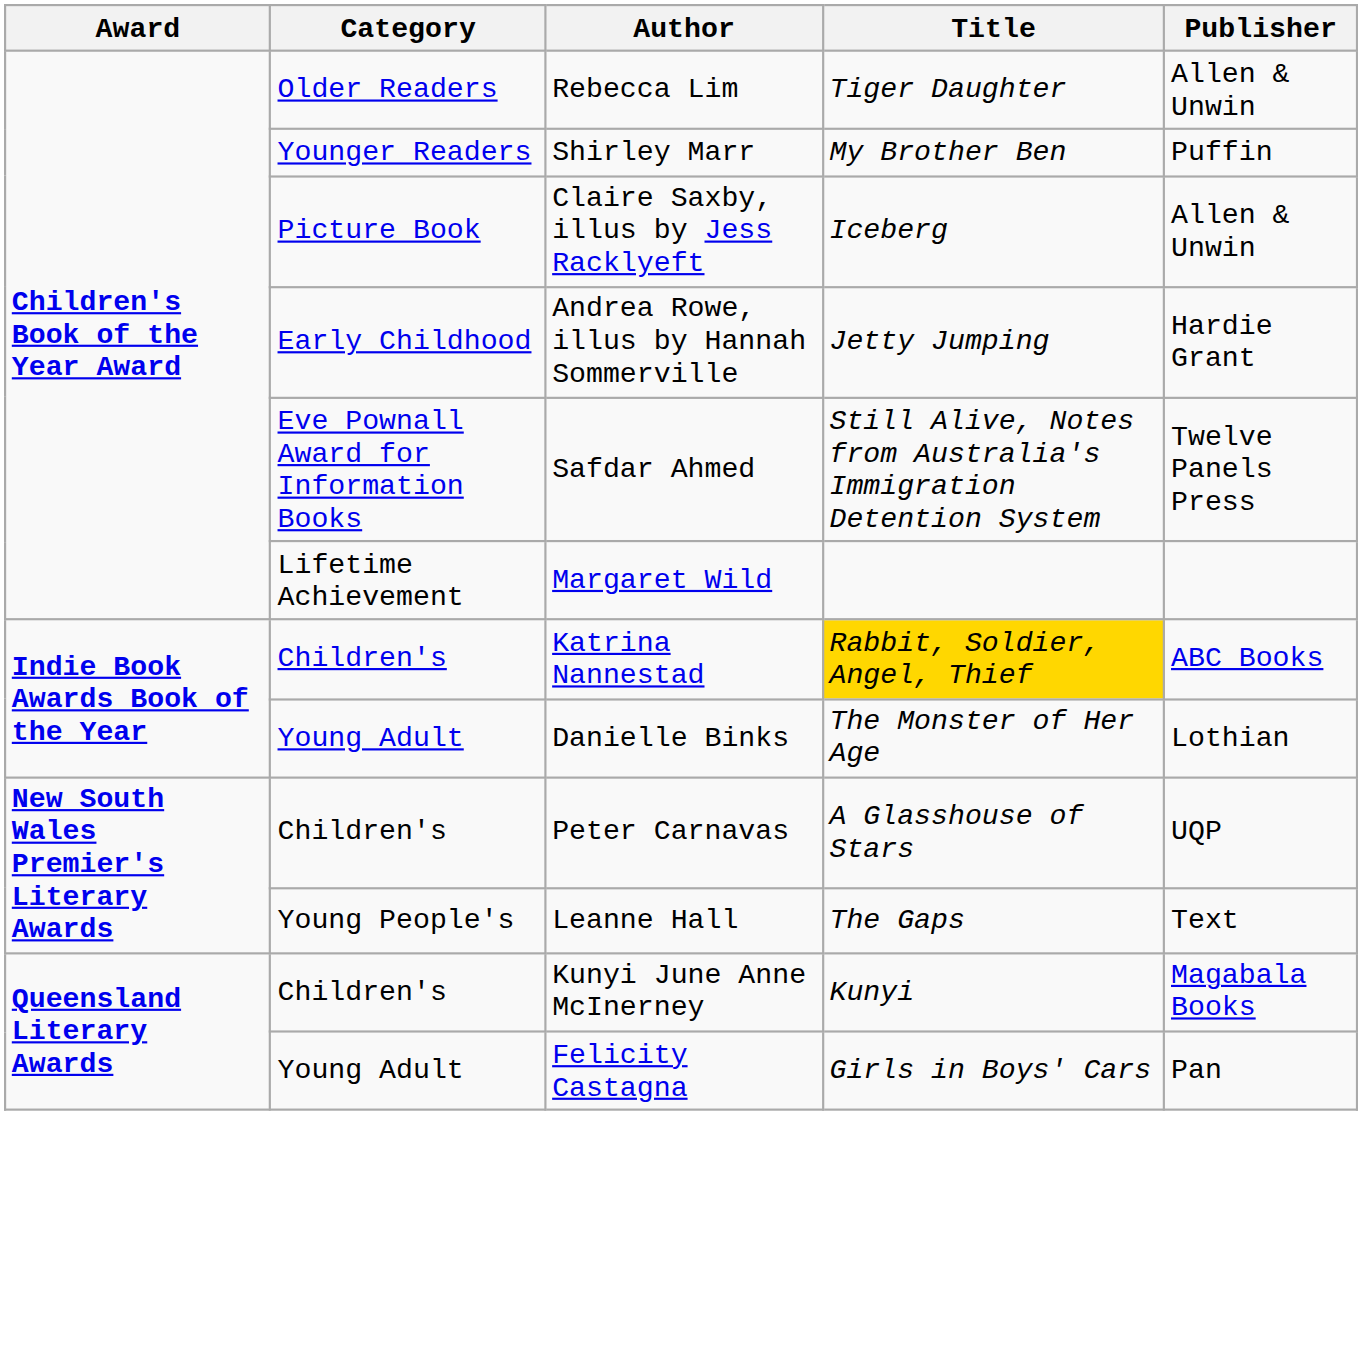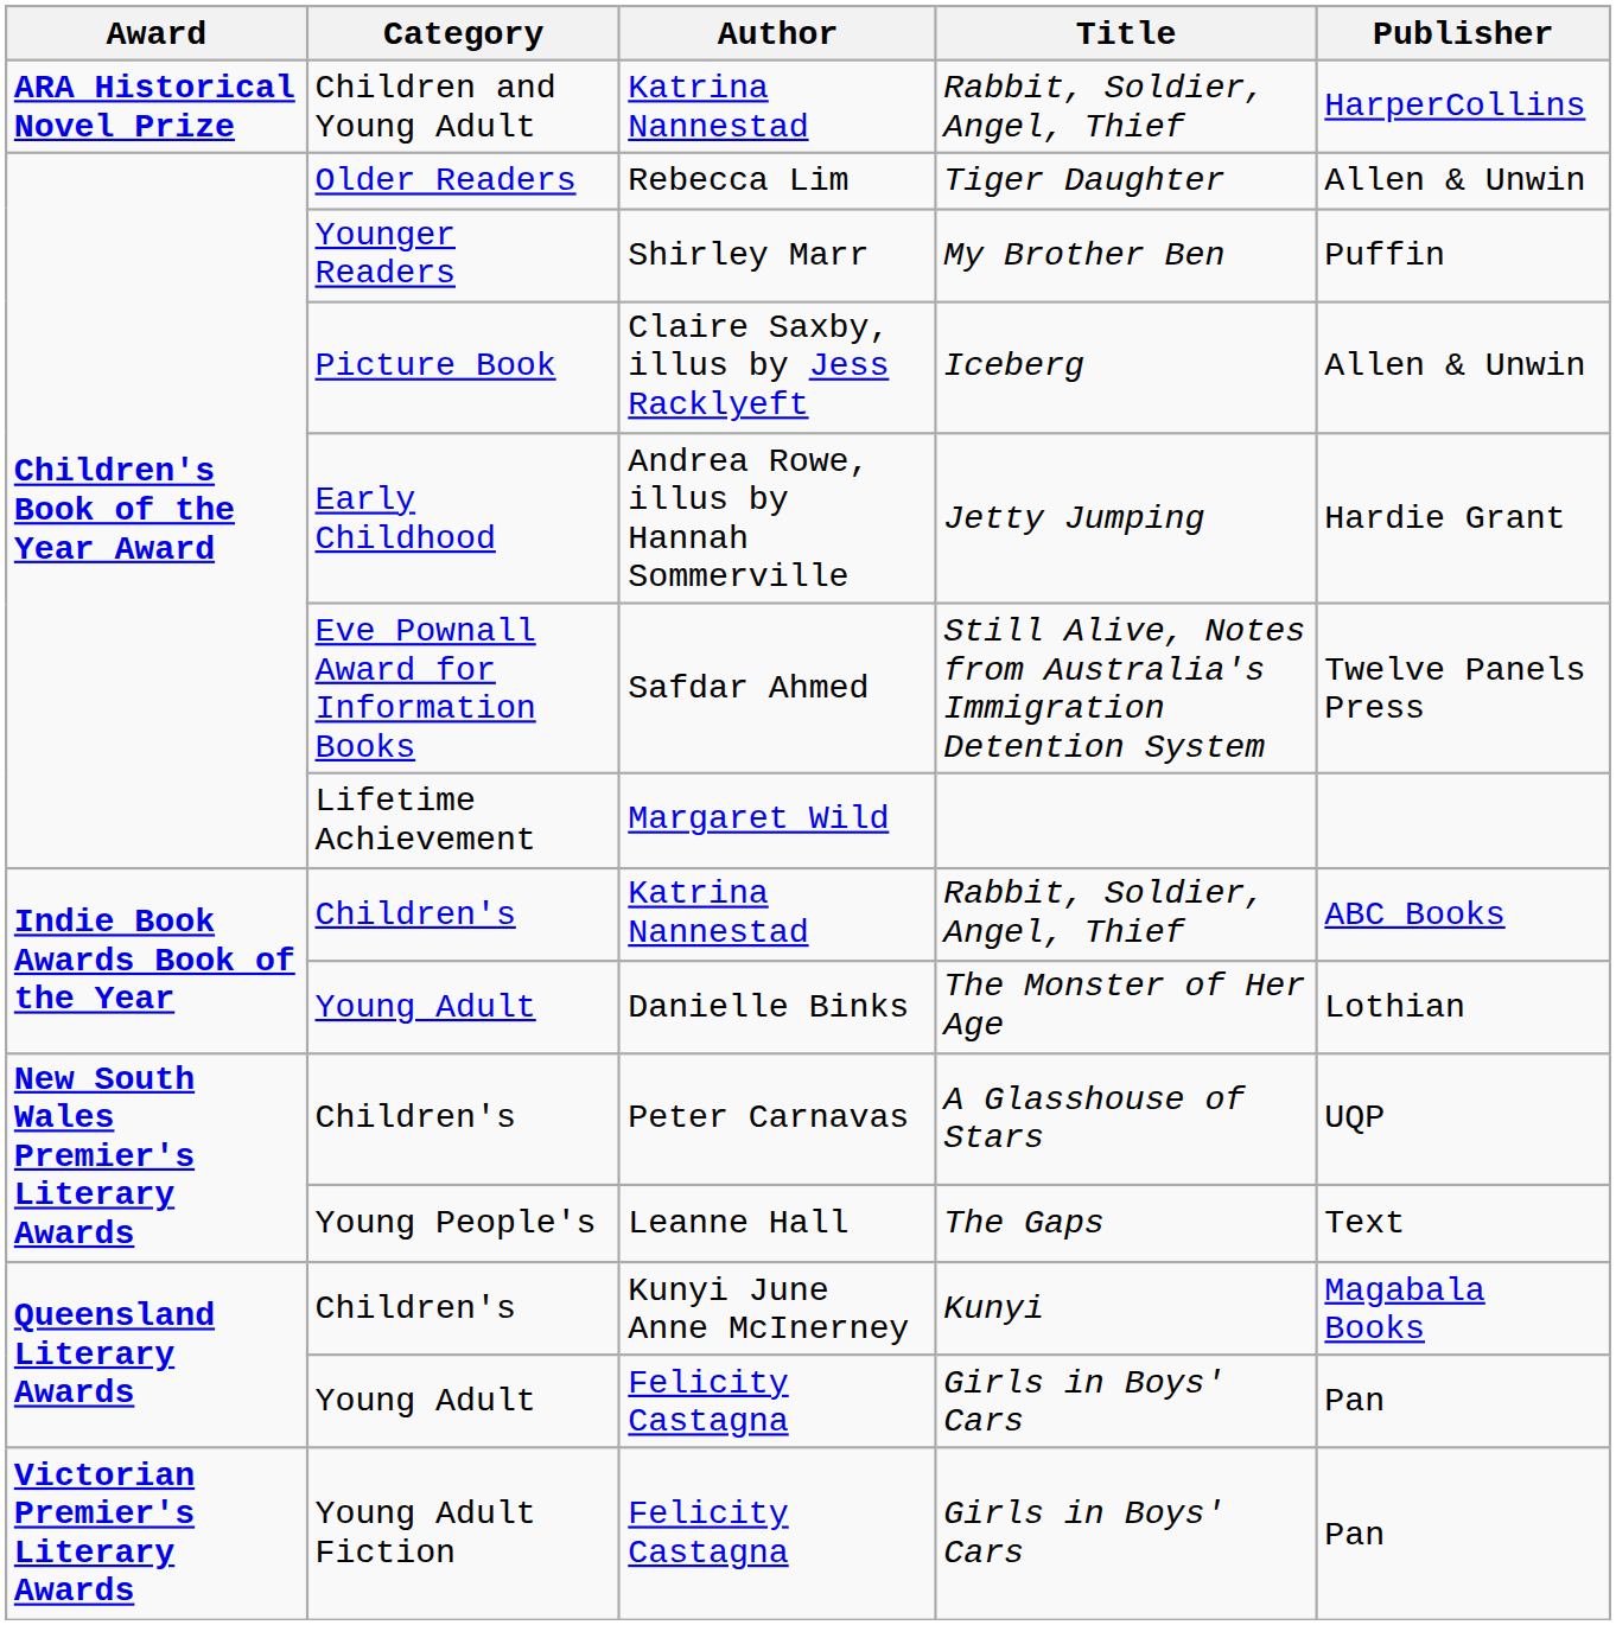 <table class="wikitable" width="100%">
 <tr>
 <th>Award</th>
 <th>Category</th>
 <th>Author</th>
 <th>Title</th>
 <th>Publisher</th>
+</tr>
+<tr>
+<td><strong><a href='#'>ARA Historical Novel Prize</a></strong></td>
+<td>Children and Young Adult</td>
+<td><a href='#'>Katrina Nannestad</a></td>
+<td><em>Rabbit, Soldier, Angel, Thief</em></td>
+<td><a href='#'>HarperCollins</a></td>
 </tr>
 <tr>
 <td rowspan="6"><strong><a href='#'>Children's Book of the Year Award</a></strong></td>
 <td><a href='#'>Older Readers</a></td>
 <td>Rebecca Lim</td>
 <td><em>Tiger Daughter</em></td>
 <td>Allen & Unwin</td>
 </tr>
 <tr>
 <td><a href='#'>Younger Readers</a></td>
 <td>Shirley Marr</td>
 <td><em>My Brother Ben</em></td>
 <td>Puffin</td>
 </tr>
 <tr>
 <td><a href='#'>Picture Book</a></td>
 <td>Claire Saxby, illus by <a href='#'>Jess Racklyeft</a></td>
 <td><em>Iceberg</em></td>
 <td>Allen & Unwin</td>
 </tr>
 <tr>
 <td><a href='#'>Early Childhood</a></td>
 <td>Andrea Rowe, illus by Hannah Sommerville</td>
 <td><em>Jetty Jumping</em></td>
 <td>Hardie Grant</td>
 </tr>
 <tr>
 <td><a href='#'>Eve Pownall Award for Information Books</a></td>
 <td>Safdar Ahmed</td>
 <td><em>Still Alive, Notes from Australia's Immigration Detention System</em></td>
 <td>Twelve Panels Press</td>
 </tr>
 <tr>
 <td>Lifetime Achievement</td>
 <td><a href='#'>Margaret Wild</a></td>
 <td></td>
 <td></td>
 </tr>
 <tr>
 <td rowspan=2><strong><a href='#'>Indie Book Awards Book of the Year</a></strong></td>
 <td><a href='#'>Children's</a></td>
 <td><a href='#'>Katrina Nannestad</a></td>
-<td style="background: gold;"><em>Rabbit, Soldier, Angel, Thief</em></td>
+<td><em>Rabbit, Soldier, Angel, Thief</em></td>
 <td><a href='#'>ABC Books</a></td>
 </tr>
 <tr>
 <td><a href='#'>Young Adult</a></td>
 <td>Danielle Binks</td>
 <td><em>The Monster of Her Age</em></td>
 <td>Lothian</td>
 </tr>
 <tr>
 <td rowspan="2"><strong><a href='#'>New South Wales Premier's Literary Awards</a></strong></td>
 <td>Children's</td>
 <td>Peter Carnavas</td>
 <td><em>A Glasshouse of Stars</em></td>
 <td>UQP</td>
 </tr>
 <tr>
 <td>Young People's</td>
 <td>Leanne Hall</td>
 <td><em>The Gaps</em></td>
 <td>Text</td>
 </tr>
 <tr>
 <td rowspan="2"><strong><a href='#'>Queensland Literary Awards</a></strong></td>
 <td>Children's</td>
 <td>Kunyi June Anne McInerney</td>
 <td><em>Kunyi</em></td>
 <td><a href='#'>Magabala Books</a></td>
 </tr>
 <tr>
 <td>Young Adult</td>
 <td><a href='#'>Felicity Castagna</a></td>
 <td><em>Girls in Boys' Cars</em></td>
 <td>Pan</td>
 </tr>
+<tr>
+<td><strong><a href='#'>Victorian Premier's Literary Awards</a></strong></td>
+<td>Young Adult Fiction</td>
+<td><a href='#'>Felicity Castagna</a></td>
+<td><em>Girls in Boys' Cars</em></td>
+<td>Pan</td>
+</tr>
 </table>
